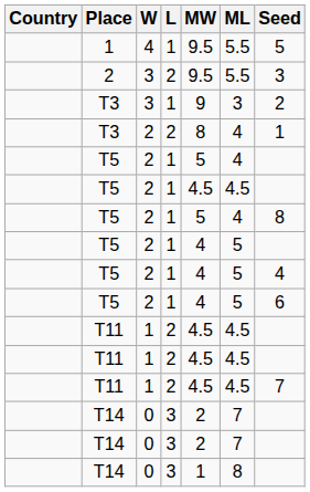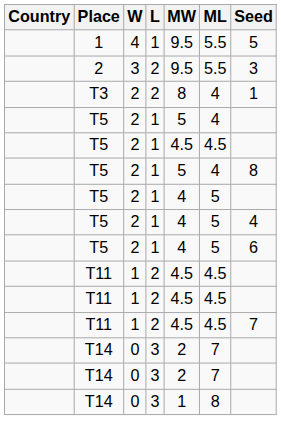 <table class="wikitable sortable" style="text-align:center">
 <tr>
 <th>Country</th>
 <th>Place</th>
 <th>W</th>
 <th>L</th>
 <th>MW</th>
 <th>ML</th>
 <th>Seed</th>
 </tr>
 <tr>
 <td align=left></td>
 <td>1</td>
 <td>4</td>
 <td>1</td>
 <td>9.5</td>
 <td>5.5</td>
 <td>5</td>
 </tr>
 <tr>
 <td align=left></td>
 <td>2</td>
 <td>3</td>
 <td>2</td>
 <td>9.5</td>
 <td>5.5</td>
 <td>3</td>
-</tr>
-<tr>
-<td align=left></td>
-<td>T3</td>
-<td>3</td>
-<td>1</td>
-<td>9</td>
-<td>3</td>
-<td>2</td>
 </tr>
 <tr>
 <td align=left></td>
 <td>T3</td>
 <td>2</td>
 <td>2</td>
 <td>8</td>
 <td>4</td>
 <td>1</td>
 </tr>
 <tr>
 <td align=left></td>
 <td>T5</td>
 <td>2</td>
 <td>1</td>
 <td>5</td>
 <td>4</td>
 <td></td>
 </tr>
 <tr>
 <td align=left></td>
 <td>T5</td>
 <td>2</td>
 <td>1</td>
 <td>4.5</td>
 <td>4.5</td>
 <td></td>
 </tr>
 <tr>
 <td align=left></td>
 <td>T5</td>
 <td>2</td>
 <td>1</td>
 <td>5</td>
 <td>4</td>
 <td>8</td>
 </tr>
 <tr>
 <td align=left></td>
 <td>T5</td>
 <td>2</td>
 <td>1</td>
 <td>4</td>
 <td>5</td>
 <td></td>
 </tr>
 <tr>
 <td align=left></td>
 <td>T5</td>
 <td>2</td>
 <td>1</td>
 <td>4</td>
 <td>5</td>
 <td>4</td>
 </tr>
 <tr>
 <td align=left></td>
 <td>T5</td>
 <td>2</td>
 <td>1</td>
 <td>4</td>
 <td>5</td>
 <td>6</td>
 </tr>
 <tr>
 <td align=left></td>
 <td>T11</td>
 <td>1</td>
 <td>2</td>
 <td>4.5</td>
 <td>4.5</td>
 <td></td>
 </tr>
 <tr>
 <td align=left></td>
 <td>T11</td>
 <td>1</td>
 <td>2</td>
 <td>4.5</td>
 <td>4.5</td>
 <td></td>
 </tr>
 <tr>
 <td align=left></td>
 <td>T11</td>
 <td>1</td>
 <td>2</td>
 <td>4.5</td>
 <td>4.5</td>
 <td>7</td>
 </tr>
 <tr>
 <td align=left></td>
 <td>T14</td>
 <td>0</td>
 <td>3</td>
 <td>2</td>
 <td>7</td>
 <td></td>
 </tr>
 <tr>
 <td align=left></td>
 <td>T14</td>
 <td>0</td>
 <td>3</td>
 <td>2</td>
 <td>7</td>
 <td></td>
 </tr>
 <tr>
 <td align=left></td>
 <td>T14</td>
 <td>0</td>
 <td>3</td>
 <td>1</td>
 <td>8</td>
 <td></td>
 </tr>
 </table>
